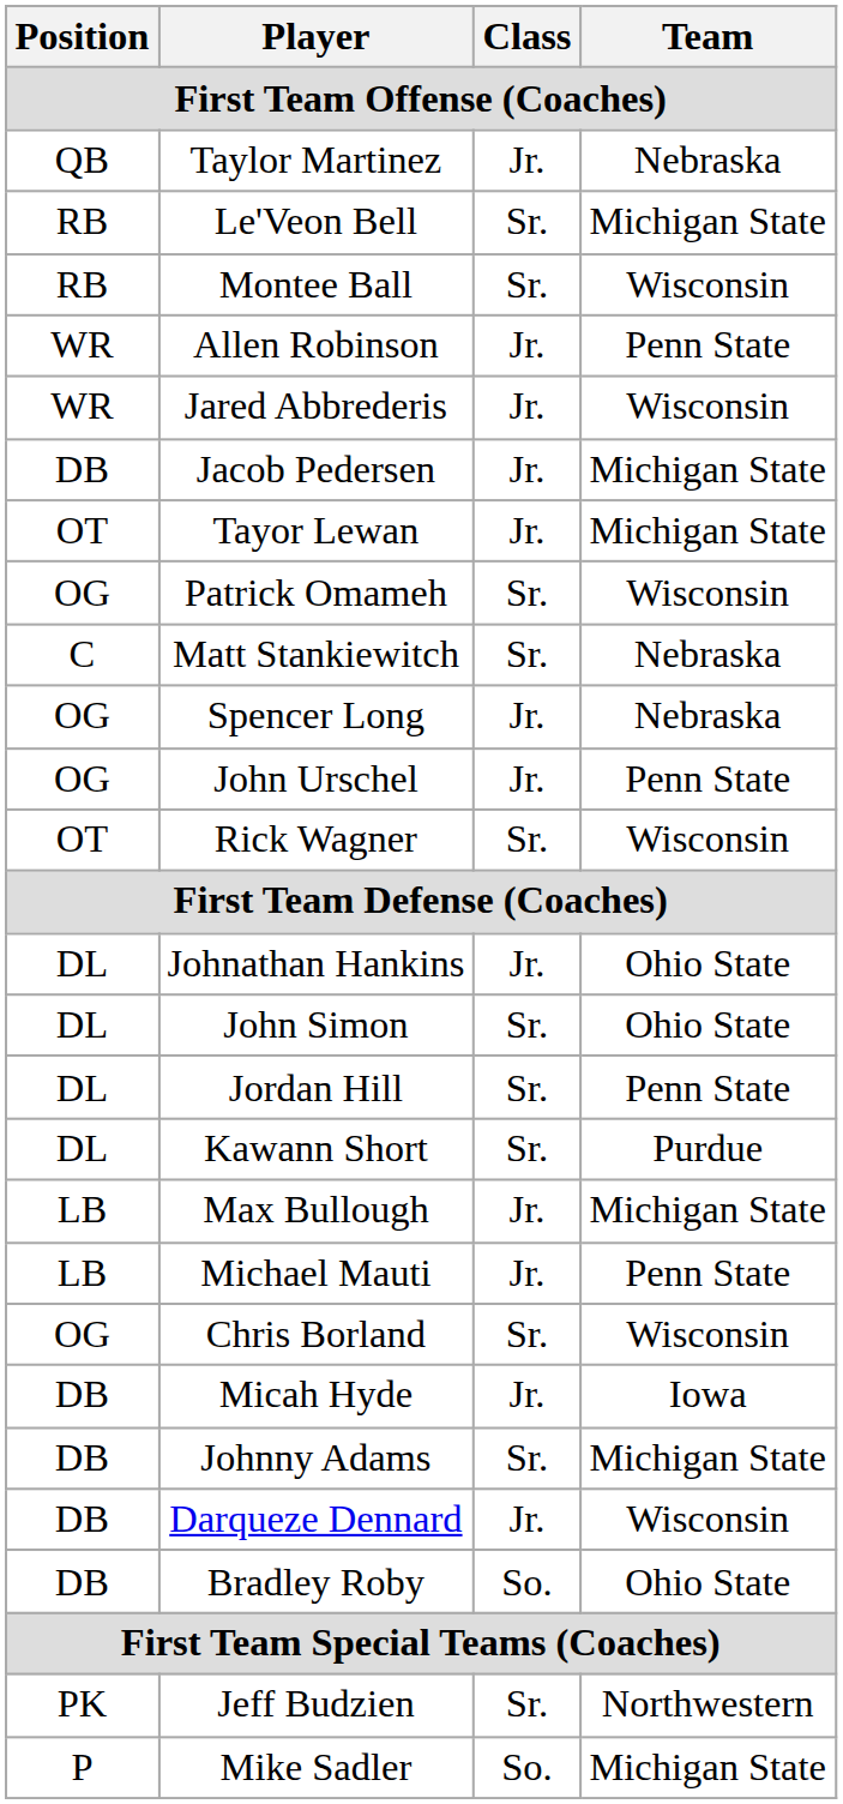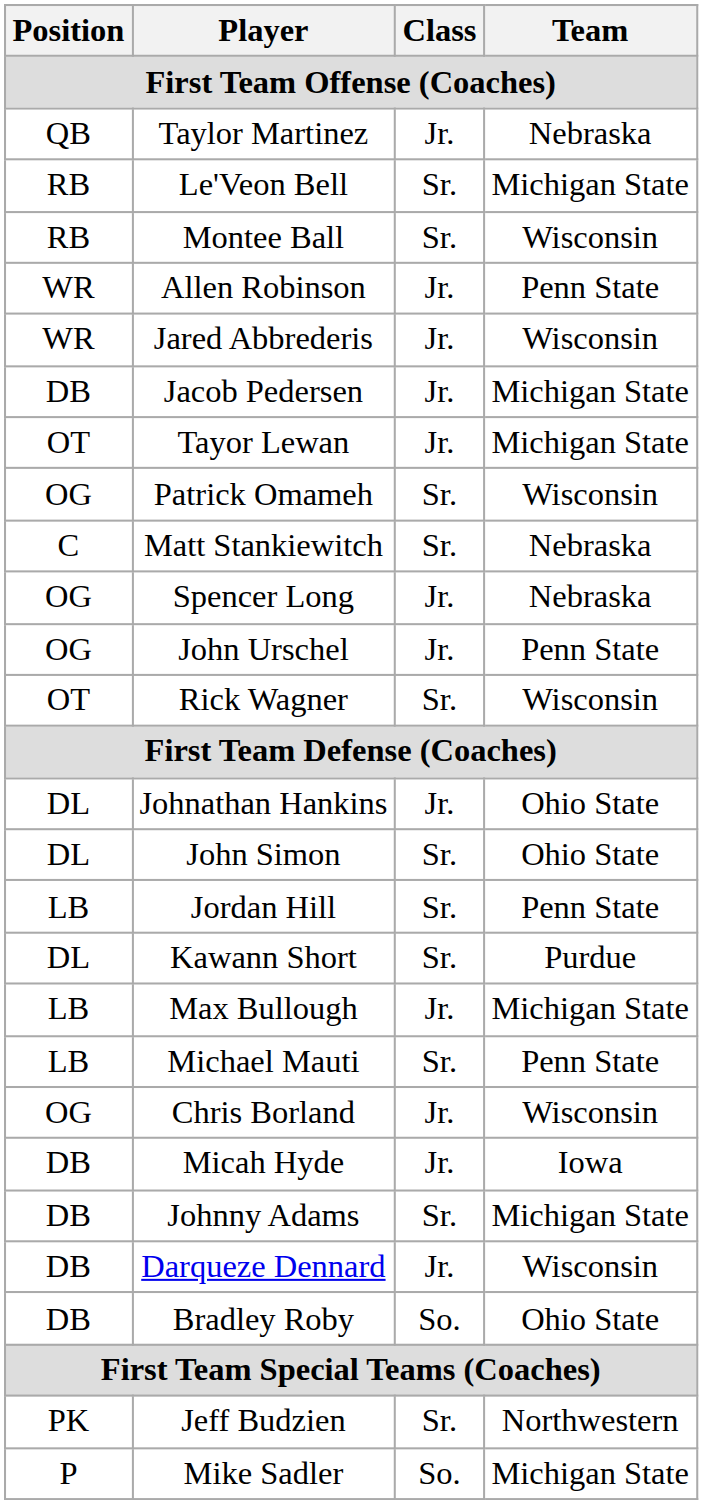 <table class="wikitable sortable" border="1">
 <tr>
 <th>Position</th>
 <th>Player</th>
 <th>Class</th>
 <th>Team</th>
 </tr>
 <tr>
 <td colspan="4" style="text-align:center; background:#DDDDDD;"><strong>First Team Offense (Coaches)</strong></td>
 </tr>
 <tr>
 <td style="text-align:center; background:white">QB</td>
 <td style="text-align:center; background:white">Taylor Martinez</td>
 <td style="text-align:center; background:white">Jr.</td>
 <td style="text-align:center; background:white">Nebraska</td>
 </tr>
 <tr>
 <td style="text-align:center; background:white">RB</td>
 <td style="text-align:center; background:white">Le'Veon Bell</td>
 <td style="text-align:center; background:white">Sr.</td>
 <td style="text-align:center; background:white">Michigan State</td>
 </tr>
 <tr>
 <td style="text-align:center; background:white">RB</td>
 <td style="text-align:center; background:white">Montee Ball</td>
 <td style="text-align:center; background:white">Sr.</td>
 <td style="text-align:center; background:white">Wisconsin</td>
 </tr>
 <tr>
 <td style="text-align:center; background:white">WR</td>
 <td style="text-align:center; background:white">Allen Robinson</td>
 <td style="text-align:center; background:white">Jr.</td>
 <td style="text-align:center; background:white">Penn State</td>
 </tr>
 <tr>
 <td style="text-align:center; background:white">WR</td>
 <td style="text-align:center; background:white">Jared Abbrederis</td>
 <td style="text-align:center; background:white">Jr.</td>
 <td style="text-align:center; background:white">Wisconsin</td>
 </tr>
 <tr>
 <td style="text-align:center; background:white">DB</td>
 <td style="text-align:center; background:white">Jacob Pedersen</td>
 <td style="text-align:center; background:white">Jr.</td>
 <td style="text-align:center; background:white">Michigan State</td>
 </tr>
 <tr>
 <td style="text-align:center; background:white">OT</td>
 <td style="text-align:center; background:white">Tayor Lewan</td>
 <td style="text-align:center; background:white">Jr.</td>
 <td style="text-align:center; background:white">Michigan State</td>
 </tr>
 <tr>
 <td style="text-align:center; background:white">OG</td>
 <td style="text-align:center; background:white">Patrick Omameh</td>
 <td style="text-align:center; background:white">Sr.</td>
 <td style="text-align:center; background:white">Wisconsin</td>
 </tr>
 <tr>
 <td style="text-align:center; background:white">C</td>
 <td style="text-align:center; background:white">Matt Stankiewitch</td>
 <td style="text-align:center; background:white">Sr.</td>
 <td style="text-align:center; background:white">Nebraska</td>
 </tr>
 <tr>
 <td style="text-align:center; background:white">OG</td>
 <td style="text-align:center; background:white">Spencer Long</td>
 <td style="text-align:center; background:white">Jr.</td>
 <td style="text-align:center; background:white">Nebraska</td>
 </tr>
 <tr>
 <td style="text-align:center; background:white">OG</td>
 <td style="text-align:center; background:white">John Urschel</td>
 <td style="text-align:center; background:white">Jr.</td>
 <td style="text-align:center; background:white">Penn State</td>
 </tr>
 <tr>
 <td style="text-align:center; background:white">OT</td>
 <td style="text-align:center; background:white">Rick Wagner</td>
 <td style="text-align:center; background:white">Sr.</td>
 <td style="text-align:center; background:white">Wisconsin</td>
 </tr>
 <tr>
 <td colspan="4" style="text-align:center; background:#DDDDDD;"><strong>First Team Defense (Coaches)</strong></td>
 </tr>
 <tr>
 <td style="text-align:center; background:white">DL</td>
 <td style="text-align:center; background:white">Johnathan Hankins</td>
 <td style="text-align:center; background:white">Jr.</td>
 <td style="text-align:center; background:white">Ohio State</td>
 </tr>
 <tr>
 <td style="text-align:center; background:white">DL</td>
 <td style="text-align:center; background:white">John Simon</td>
 <td style="text-align:center; background:white">Sr.</td>
 <td style="text-align:center; background:white">Ohio State</td>
 </tr>
 <tr>
-<td style="text-align:center; background:white">DL</td>
+<td style="text-align:center; background:white">LB</td>
 <td style="text-align:center; background:white">Jordan Hill</td>
 <td style="text-align:center; background:white">Sr.</td>
 <td style="text-align:center; background:white">Penn State</td>
 </tr>
 <tr>
 <td style="text-align:center; background:white">DL</td>
 <td style="text-align:center; background:white">Kawann Short</td>
 <td style="text-align:center; background:white">Sr.</td>
 <td style="text-align:center; background:white">Purdue</td>
 </tr>
 <tr>
 <td style="text-align:center; background:white">LB</td>
 <td style="text-align:center; background:white">Max Bullough</td>
 <td style="text-align:center; background:white">Jr.</td>
 <td style="text-align:center; background:white">Michigan State</td>
 </tr>
 <tr>
 <td style="text-align:center; background:white">LB</td>
 <td style="text-align:center; background:white">Michael Mauti</td>
-<td style="text-align:center; background:white">Jr.</td>
+<td style="text-align:center; background:white">Sr.</td>
 <td style="text-align:center; background:white">Penn State</td>
 </tr>
 <tr>
 <td style="text-align:center; background:white">OG</td>
 <td style="text-align:center; background:white">Chris Borland</td>
-<td style="text-align:center; background:white">Sr.</td>
+<td style="text-align:center; background:white">Jr.</td>
 <td style="text-align:center; background:white">Wisconsin</td>
 </tr>
 <tr>
 <td style="text-align:center; background:white">DB</td>
 <td style="text-align:center; background:white">Micah Hyde</td>
 <td style="text-align:center; background:white">Jr.</td>
 <td style="text-align:center; background:white">Iowa</td>
 </tr>
 <tr>
 <td style="text-align:center; background:white">DB</td>
 <td style="text-align:center; background:white">Johnny Adams</td>
 <td style="text-align:center; background:white">Sr.</td>
 <td style="text-align:center; background:white">Michigan State</td>
 </tr>
 <tr>
 <td style="text-align:center; background:white">DB</td>
 <td style="text-align:center; background:white"><a href='#'>Darqueze Dennard</a></td>
 <td style="text-align:center; background:white">Jr.</td>
 <td style="text-align:center; background:white">Wisconsin</td>
 </tr>
 <tr>
 <td style="text-align:center; background:white">DB</td>
 <td style="text-align:center; background:white">Bradley Roby</td>
 <td style="text-align:center; background:white">So.</td>
 <td style="text-align:center; background:white">Ohio State</td>
 </tr>
 <tr>
 <td colspan="4" style="text-align:center; background:#DDDDDD;"><strong>First Team Special Teams (Coaches)</strong></td>
 </tr>
 <tr>
 <td style="text-align:center; background:white">PK</td>
 <td style="text-align:center; background:white">Jeff Budzien</td>
 <td style="text-align:center; background:white">Sr.</td>
 <td style="text-align:center; background:white">Northwestern</td>
 </tr>
 <tr>
 <td style="text-align:center; background:white">P</td>
 <td style="text-align:center; background:white">Mike Sadler</td>
 <td style="text-align:center; background:white">So.</td>
 <td style="text-align:center; background:white">Michigan State</td>
 </tr>
 </table>
